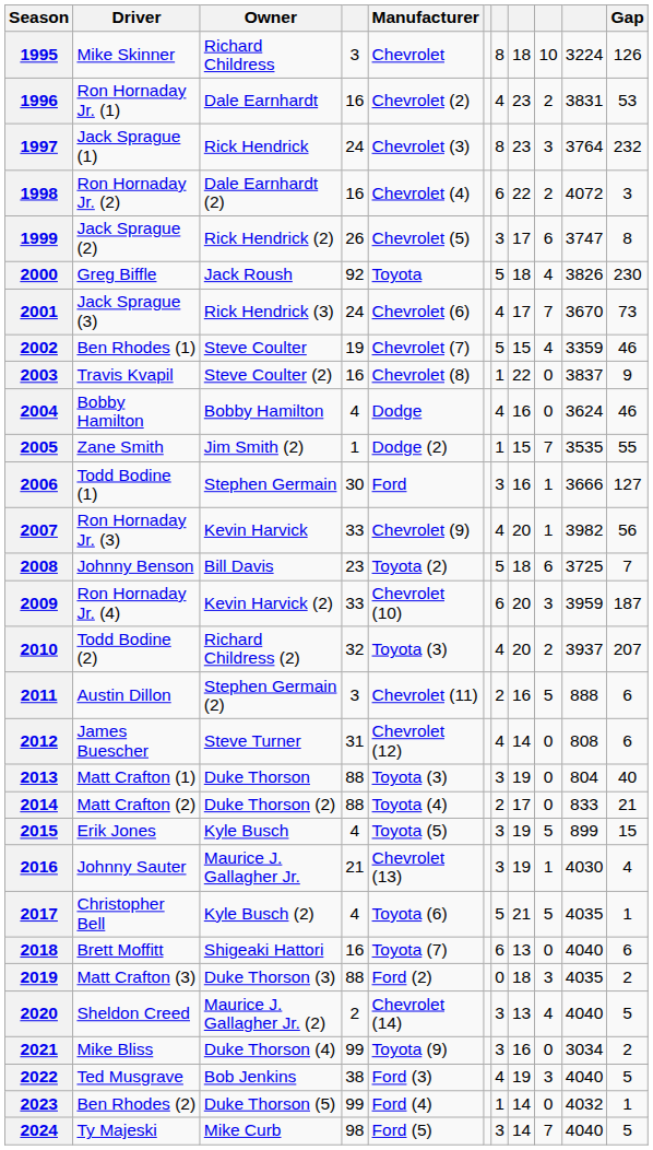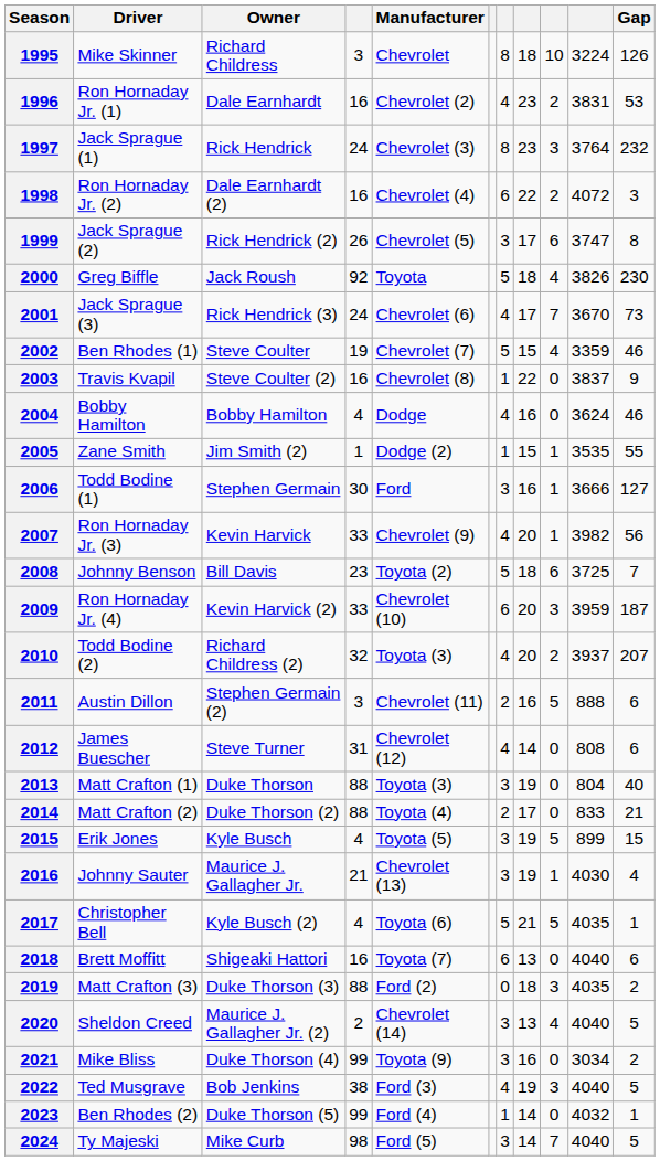 <table class="wikitable sortable">
 <tr>
 <th>Season</th>
 <th>Driver</th>
 <th>Owner</th>
 <th></th>
 <th>Manufacturer</th>
 <th></th>
 <th></th>
 <th></th>
 <th></th>
 <th></th>
 <th>Gap</th>
 </tr>
 <tr>
 <th align="center"><a href='#'>1995</a></th>
 <td><a href='#'>Mike Skinner</a></td>
 <td><a href='#'>Richard Childress</a></td>
 <td align="center">3</td>
 <td><a href='#'>Chevrolet</a></td>
 <td></td>
 <td align="center">8</td>
 <td align="center">18</td>
 <td align="center">10</td>
 <td align="center">3224</td>
 <td align="center">126</td>
 </tr>
 <tr>
 <th align="center"><a href='#'>1996</a></th>
 <td><a href='#'>Ron Hornaday Jr.</a> (1)</td>
 <td><a href='#'>Dale Earnhardt</a></td>
 <td align="center">16</td>
 <td><a href='#'>Chevrolet</a> (2)</td>
 <td></td>
 <td align="center">4</td>
 <td align="center">23</td>
 <td align="center">2</td>
 <td align="center">3831</td>
 <td align="center">53</td>
 </tr>
 <tr>
 <th align="center"><a href='#'>1997</a></th>
 <td><a href='#'>Jack Sprague</a> (1)</td>
 <td><a href='#'>Rick Hendrick</a></td>
 <td align="center">24</td>
 <td><a href='#'>Chevrolet</a> (3)</td>
 <td></td>
 <td align="center">8</td>
 <td align="center">23</td>
 <td align="center">3</td>
 <td align="center">3764</td>
 <td align="center">232</td>
 </tr>
 <tr>
 <th align="center"><a href='#'>1998</a></th>
 <td><a href='#'>Ron Hornaday Jr.</a> (2)</td>
 <td><a href='#'>Dale Earnhardt</a> (2)</td>
 <td align="center">16</td>
 <td><a href='#'>Chevrolet</a> (4)</td>
 <td></td>
 <td align="center">6</td>
 <td align="center">22</td>
 <td align="center">2</td>
 <td align="center">4072</td>
 <td align="center">3</td>
 </tr>
 <tr>
 <th align="center"><a href='#'>1999</a></th>
 <td><a href='#'>Jack Sprague</a> (2)</td>
 <td><a href='#'>Rick Hendrick</a> (2)</td>
 <td align="center">26</td>
 <td><a href='#'>Chevrolet</a> (5)</td>
 <td></td>
 <td align="center">3</td>
 <td align="center">17</td>
 <td align="center">6</td>
 <td align="center">3747</td>
 <td align="center">8</td>
 </tr>
 <tr>
 <th align="center"><a href='#'>2000</a></th>
 <td><a href='#'>Greg Biffle</a></td>
 <td><a href='#'>Jack Roush</a></td>
 <td align="center">92</td>
 <td><a href='#'>Toyota</a></td>
 <td></td>
 <td align="center">5</td>
 <td align="center">18</td>
 <td align="center">4</td>
 <td align="center">3826</td>
 <td align="center">230</td>
 </tr>
 <tr>
 <th align="center"><a href='#'>2001</a></th>
 <td><a href='#'>Jack Sprague</a> (3)</td>
 <td><a href='#'>Rick Hendrick</a> (3)</td>
 <td align="center">24</td>
 <td><a href='#'>Chevrolet</a> (6)</td>
 <td></td>
 <td align="center">4</td>
 <td align="center">17</td>
 <td align="center">7</td>
 <td align="center">3670</td>
 <td align="center">73</td>
 </tr>
 <tr>
 <th align="center"><a href='#'>2002</a></th>
 <td><a href='#'>Ben Rhodes</a> (1)</td>
 <td><a href='#'>Steve Coulter</a></td>
 <td align="center">19</td>
 <td><a href='#'>Chevrolet</a> (7)</td>
 <td></td>
 <td align="center">5</td>
 <td align="center">15</td>
 <td align="center">4</td>
 <td align="center">3359</td>
 <td align="center">46</td>
 </tr>
 <tr>
 <th align="center"><a href='#'>2003</a></th>
 <td><a href='#'>Travis Kvapil</a></td>
 <td><a href='#'>Steve Coulter</a> (2)</td>
 <td align="center">16</td>
 <td><a href='#'>Chevrolet</a> (8)</td>
 <td></td>
 <td align="center">1</td>
 <td align="center">22</td>
 <td align="center">0</td>
 <td align="center">3837</td>
 <td align="center">9</td>
 </tr>
 <tr>
 <th align="center"><a href='#'>2004</a></th>
 <td><a href='#'>Bobby Hamilton</a></td>
 <td><a href='#'>Bobby Hamilton</a></td>
 <td align="center">4</td>
 <td><a href='#'>Dodge</a></td>
 <td></td>
 <td align="center">4</td>
 <td align="center">16</td>
 <td align="center">0</td>
 <td align="center">3624</td>
 <td align="center">46</td>
 </tr>
 <tr>
 <th align="center"><a href='#'>2005</a></th>
 <td><a href='#'>Zane Smith</a></td>
 <td><a href='#'>Jim Smith</a> (2)</td>
 <td align="center">1</td>
 <td><a href='#'>Dodge</a> (2)</td>
 <td></td>
 <td align="center">1</td>
 <td align="center">15</td>
-<td align="center">7</td>
+<td align="center">1</td>
 <td align="center">3535</td>
 <td align="center">55</td>
 </tr>
 <tr>
 <th align="center"><a href='#'>2006</a></th>
 <td><a href='#'>Todd Bodine</a> (1)</td>
 <td><a href='#'>Stephen Germain</a></td>
 <td align="center">30</td>
 <td><a href='#'>Ford</a></td>
 <td></td>
 <td align="center">3</td>
 <td align="center">16</td>
 <td align="center">1</td>
 <td align="center">3666</td>
 <td align="center">127</td>
 </tr>
 <tr>
 <th align="center"><a href='#'>2007</a></th>
 <td><a href='#'>Ron Hornaday Jr.</a> (3)</td>
 <td><a href='#'>Kevin Harvick</a></td>
 <td align="center">33</td>
 <td><a href='#'>Chevrolet</a> (9)</td>
 <td></td>
 <td align="center">4</td>
 <td align="center">20</td>
 <td align="center">1</td>
 <td align="center">3982</td>
 <td align="center">56</td>
 </tr>
 <tr>
 <th align="center"><a href='#'>2008</a></th>
 <td><a href='#'>Johnny Benson</a></td>
 <td><a href='#'>Bill Davis</a></td>
 <td align="center">23</td>
 <td><a href='#'>Toyota</a> (2)</td>
 <td></td>
 <td align="center">5</td>
 <td align="center">18</td>
 <td align="center">6</td>
 <td align="center">3725</td>
 <td align="center">7</td>
 </tr>
 <tr>
 <th align="center"><a href='#'>2009</a></th>
 <td><a href='#'>Ron Hornaday Jr.</a> (4)</td>
 <td><a href='#'>Kevin Harvick</a> (2)</td>
 <td align="center">33</td>
 <td><a href='#'>Chevrolet</a> (10)</td>
 <td></td>
 <td align="center">6</td>
 <td align="center">20</td>
 <td align="center">3</td>
 <td align="center">3959</td>
 <td align="center">187</td>
 </tr>
 <tr>
 <th align="center"><a href='#'>2010</a></th>
 <td><a href='#'>Todd Bodine</a> (2)</td>
 <td><a href='#'>Richard Childress</a> (2)</td>
 <td align="center">32</td>
 <td><a href='#'>Toyota</a> (3)</td>
 <td></td>
 <td align="center">4</td>
 <td align="center">20</td>
 <td align="center">2</td>
 <td align="center">3937</td>
 <td align="center">207</td>
 </tr>
 <tr>
 <th align="center"><a href='#'>2011</a></th>
 <td><a href='#'>Austin Dillon</a></td>
 <td><a href='#'>Stephen Germain</a> (2)</td>
 <td align="center">3</td>
 <td><a href='#'>Chevrolet</a> (11)</td>
 <td></td>
 <td align="center">2</td>
 <td align="center">16</td>
 <td align="center">5</td>
 <td align="center">888</td>
 <td align="center">6</td>
 </tr>
 <tr>
 <th align="center"><a href='#'>2012</a></th>
 <td><a href='#'>James Buescher</a></td>
 <td><a href='#'>Steve Turner</a></td>
 <td align="center">31</td>
 <td><a href='#'>Chevrolet</a> (12)</td>
 <td></td>
 <td align="center">4</td>
 <td align="center">14</td>
 <td align="center">0</td>
 <td align="center">808</td>
 <td align="center">6</td>
 </tr>
 <tr>
 <th align="center"><a href='#'>2013</a></th>
 <td><a href='#'>Matt Crafton</a> (1)</td>
 <td><a href='#'>Duke Thorson</a></td>
 <td align="center">88</td>
 <td><a href='#'>Toyota</a> (3)</td>
 <td></td>
 <td align="center">3</td>
 <td align="center">19</td>
 <td align="center">0</td>
 <td align="center">804</td>
 <td align="center">40</td>
 </tr>
 <tr>
 <th align="center"><a href='#'>2014</a></th>
 <td><a href='#'>Matt Crafton</a> (2)</td>
 <td><a href='#'>Duke Thorson</a> (2)</td>
 <td align="center">88</td>
 <td><a href='#'>Toyota</a> (4)</td>
 <td></td>
 <td align="center">2</td>
 <td align="center">17</td>
 <td align="center">0</td>
 <td align="center">833</td>
 <td align="center">21</td>
 </tr>
 <tr>
 <th align="center"><a href='#'>2015</a></th>
 <td><a href='#'>Erik Jones</a></td>
 <td><a href='#'>Kyle Busch</a></td>
 <td align="center">4</td>
 <td><a href='#'>Toyota</a> (5)</td>
 <td></td>
 <td align="center">3</td>
 <td align="center">19</td>
 <td align="center">5</td>
 <td align="center">899</td>
 <td align="center">15</td>
 </tr>
 <tr>
 <th align="center"><a href='#'>2016</a></th>
 <td><a href='#'>Johnny Sauter</a></td>
 <td><a href='#'>Maurice J. Gallagher Jr.</a></td>
 <td align="center">21</td>
 <td><a href='#'>Chevrolet</a> (13)</td>
 <td></td>
 <td align="center">3</td>
 <td align="center">19</td>
 <td align="center">1</td>
 <td align="center">4030</td>
 <td align="center">4</td>
 </tr>
 <tr>
 <th align="center"><a href='#'>2017</a></th>
 <td><a href='#'>Christopher Bell</a></td>
 <td><a href='#'>Kyle Busch</a> (2)</td>
 <td align="center">4</td>
 <td><a href='#'>Toyota</a> (6)</td>
 <td></td>
 <td align="center">5</td>
 <td align="center">21</td>
 <td align="center">5</td>
 <td align="center">4035</td>
 <td align="center">1</td>
 </tr>
 <tr>
 <th align="center"><a href='#'>2018</a></th>
 <td><a href='#'>Brett Moffitt</a></td>
 <td><a href='#'>Shigeaki Hattori</a></td>
 <td align="center">16</td>
 <td><a href='#'>Toyota</a> (7)</td>
 <td></td>
 <td align="center">6</td>
 <td align="center">13</td>
 <td align="center">0</td>
 <td align="center">4040</td>
 <td align="center">6</td>
 </tr>
 <tr>
 <th align="center"><a href='#'>2019</a></th>
 <td><a href='#'>Matt Crafton</a> (3)</td>
 <td><a href='#'>Duke Thorson</a> (3)</td>
 <td align="center">88</td>
 <td><a href='#'>Ford</a> (2)</td>
 <td></td>
 <td align="center">0</td>
 <td align="center">18</td>
 <td align="center">3</td>
 <td align="center">4035</td>
 <td align="center">2</td>
 </tr>
 <tr>
 <th align="center"><a href='#'>2020</a></th>
 <td><a href='#'>Sheldon Creed</a></td>
 <td><a href='#'>Maurice J. Gallagher Jr.</a> (2)</td>
 <td align="center">2</td>
 <td><a href='#'>Chevrolet</a> (14)</td>
 <td></td>
 <td align="center">3</td>
 <td align="center">13</td>
 <td align="center">4</td>
 <td align="center">4040</td>
 <td align="center">5</td>
 </tr>
 <tr>
 <th align="center"><a href='#'>2021</a></th>
 <td><a href='#'>Mike Bliss</a></td>
 <td><a href='#'>Duke Thorson</a> (4)</td>
 <td align="center">99</td>
 <td><a href='#'>Toyota</a> (9)</td>
 <td></td>
 <td align="center">3</td>
 <td align="center">16</td>
 <td align="center">0</td>
 <td align="center">3034</td>
 <td align="center">2</td>
 </tr>
 <tr>
 <th align="center"><a href='#'>2022</a></th>
 <td><a href='#'>Ted Musgrave</a></td>
 <td><a href='#'>Bob Jenkins</a></td>
 <td align="center">38</td>
 <td><a href='#'>Ford</a> (3)</td>
 <td></td>
 <td align="center">4</td>
 <td align="center">19</td>
 <td align="center">3</td>
 <td align="center">4040</td>
 <td align="center">5</td>
 </tr>
 <tr>
 <th align="center"><a href='#'>2023</a></th>
 <td><a href='#'>Ben Rhodes</a> (2)</td>
 <td><a href='#'>Duke Thorson</a> (5)</td>
 <td align="center">99</td>
 <td><a href='#'>Ford</a> (4)</td>
 <td></td>
 <td align="center">1</td>
 <td align="center">14</td>
 <td align="center">0</td>
 <td align="center">4032</td>
 <td align="center">1</td>
 </tr>
 <tr>
 <th align="center"><a href='#'>2024</a></th>
 <td><a href='#'>Ty Majeski</a></td>
 <td><a href='#'>Mike Curb</a></td>
 <td align="center">98</td>
 <td><a href='#'>Ford</a> (5)</td>
 <td></td>
 <td align="center">3</td>
 <td align="center">14</td>
 <td align="center">7</td>
 <td align="center">4040</td>
 <td align="center">5</td>
 </tr>
 </table>
